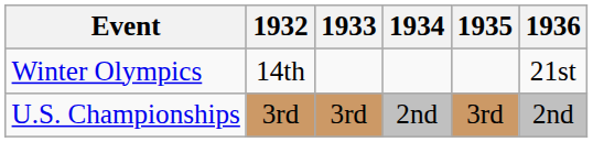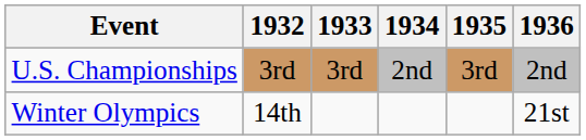 <table class="wikitable">
 <tr>
 <th>Event</th>
 <th>1932</th>
 <th>1933</th>
 <th>1934</th>
 <th>1935</th>
 <th>1936</th>
 </tr>
 <tr>
+<td><a href='#'>U.S. Championships</a></td>
+<td align="center" bgcolor="cc9966">3rd</td>
+<td align="center" bgcolor="cc9966">3rd</td>
+<td align="center" bgcolor="silver">2nd</td>
+<td align="center" bgcolor="cc9966">3rd</td>
+<td align="center" bgcolor="silver">2nd</td>
+</tr>
+<tr>
 <td><a href='#'>Winter Olympics</a></td>
 <td align="center">14th</td>
 <td></td>
 <td></td>
 <td></td>
 <td align="center">21st</td>
 </tr>
-<tr>
-<td><a href='#'>U.S. Championships</a></td>
-<td align="center" bgcolor="cc9966">3rd</td>
-<td align="center" bgcolor="cc9966">3rd</td>
-<td align="center" bgcolor="silver">2nd</td>
-<td align="center" bgcolor="cc9966">3rd</td>
-<td align="center" bgcolor="silver">2nd</td>
-</tr>
 </table>
